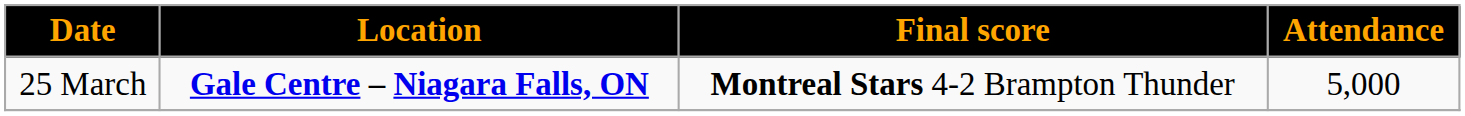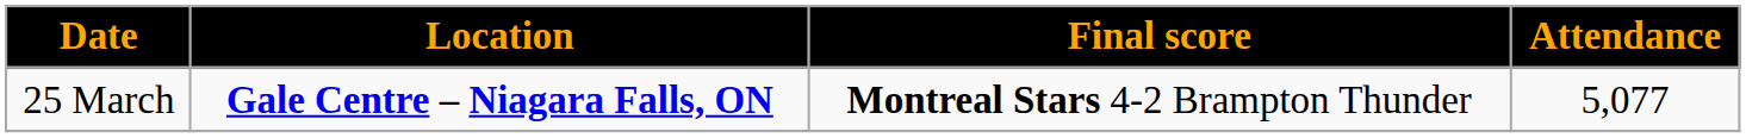 <table class="wikitable" width="80%">
 <tr align="center"  style="background:black;color:orange;">
 <td><strong>Date</strong></td>
 <td><strong>Location</strong></td>
 <td><strong>Final score</strong></td>
 <td><strong>Attendance</strong></td>
 </tr>
 <tr align="center" bgcolor="">
 <td>25 March</td>
 <td><strong><a href='#'>Gale Centre</a> – <a href='#'>Niagara Falls, ON</a></strong></td>
 <td><strong>Montreal Stars</strong>  4-2 Brampton Thunder</td>
-<td>5,000</td>
+<td>5,077</td>
 </tr>
 <tr align="center" bgcolor="">
 </tr>
 </table>
